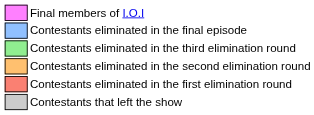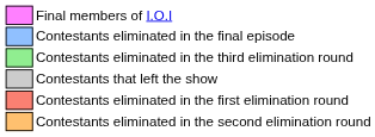 <table class="toccolours" style="font-size: 85%; white-space: nowrap">
 <tr>
 <td style="background:#FF80FF; border: 1px solid black">      </td>
 <td>Final members of <a href='#'>I.O.I</a></td>
 </tr>
 <tr>
 <td style="background:#90C0FF; border: 1px solid black">      </td>
 <td>Contestants eliminated in the final episode</td>
 </tr>
 <tr>
 <td style="background:#90EE90; border: 1px solid black">      </td>
 <td>Contestants eliminated in the third elimination round</td>
 </tr>
 <tr>
-<td style="background:#FFC06F; border: 1px solid black">      </td>
-<td>Contestants eliminated in the second elimination round</td>
+<td style="background:#CCCCCC; border: 1px solid black">      </td>
+<td>Contestants that left the show</td>
 </tr>
 <tr>
 <td style="background:salmon; border: 1px solid black">      </td>
 <td>Contestants eliminated in the first elimination round</td>
 </tr>
 <tr>
-<td style="background:#CCCCCC; border: 1px solid black">      </td>
-<td>Contestants that left the show</td>
+<td style="background:#FFC06F; border: 1px solid black">      </td>
+<td>Contestants eliminated in the second elimination round</td>
 </tr>
 </table>
